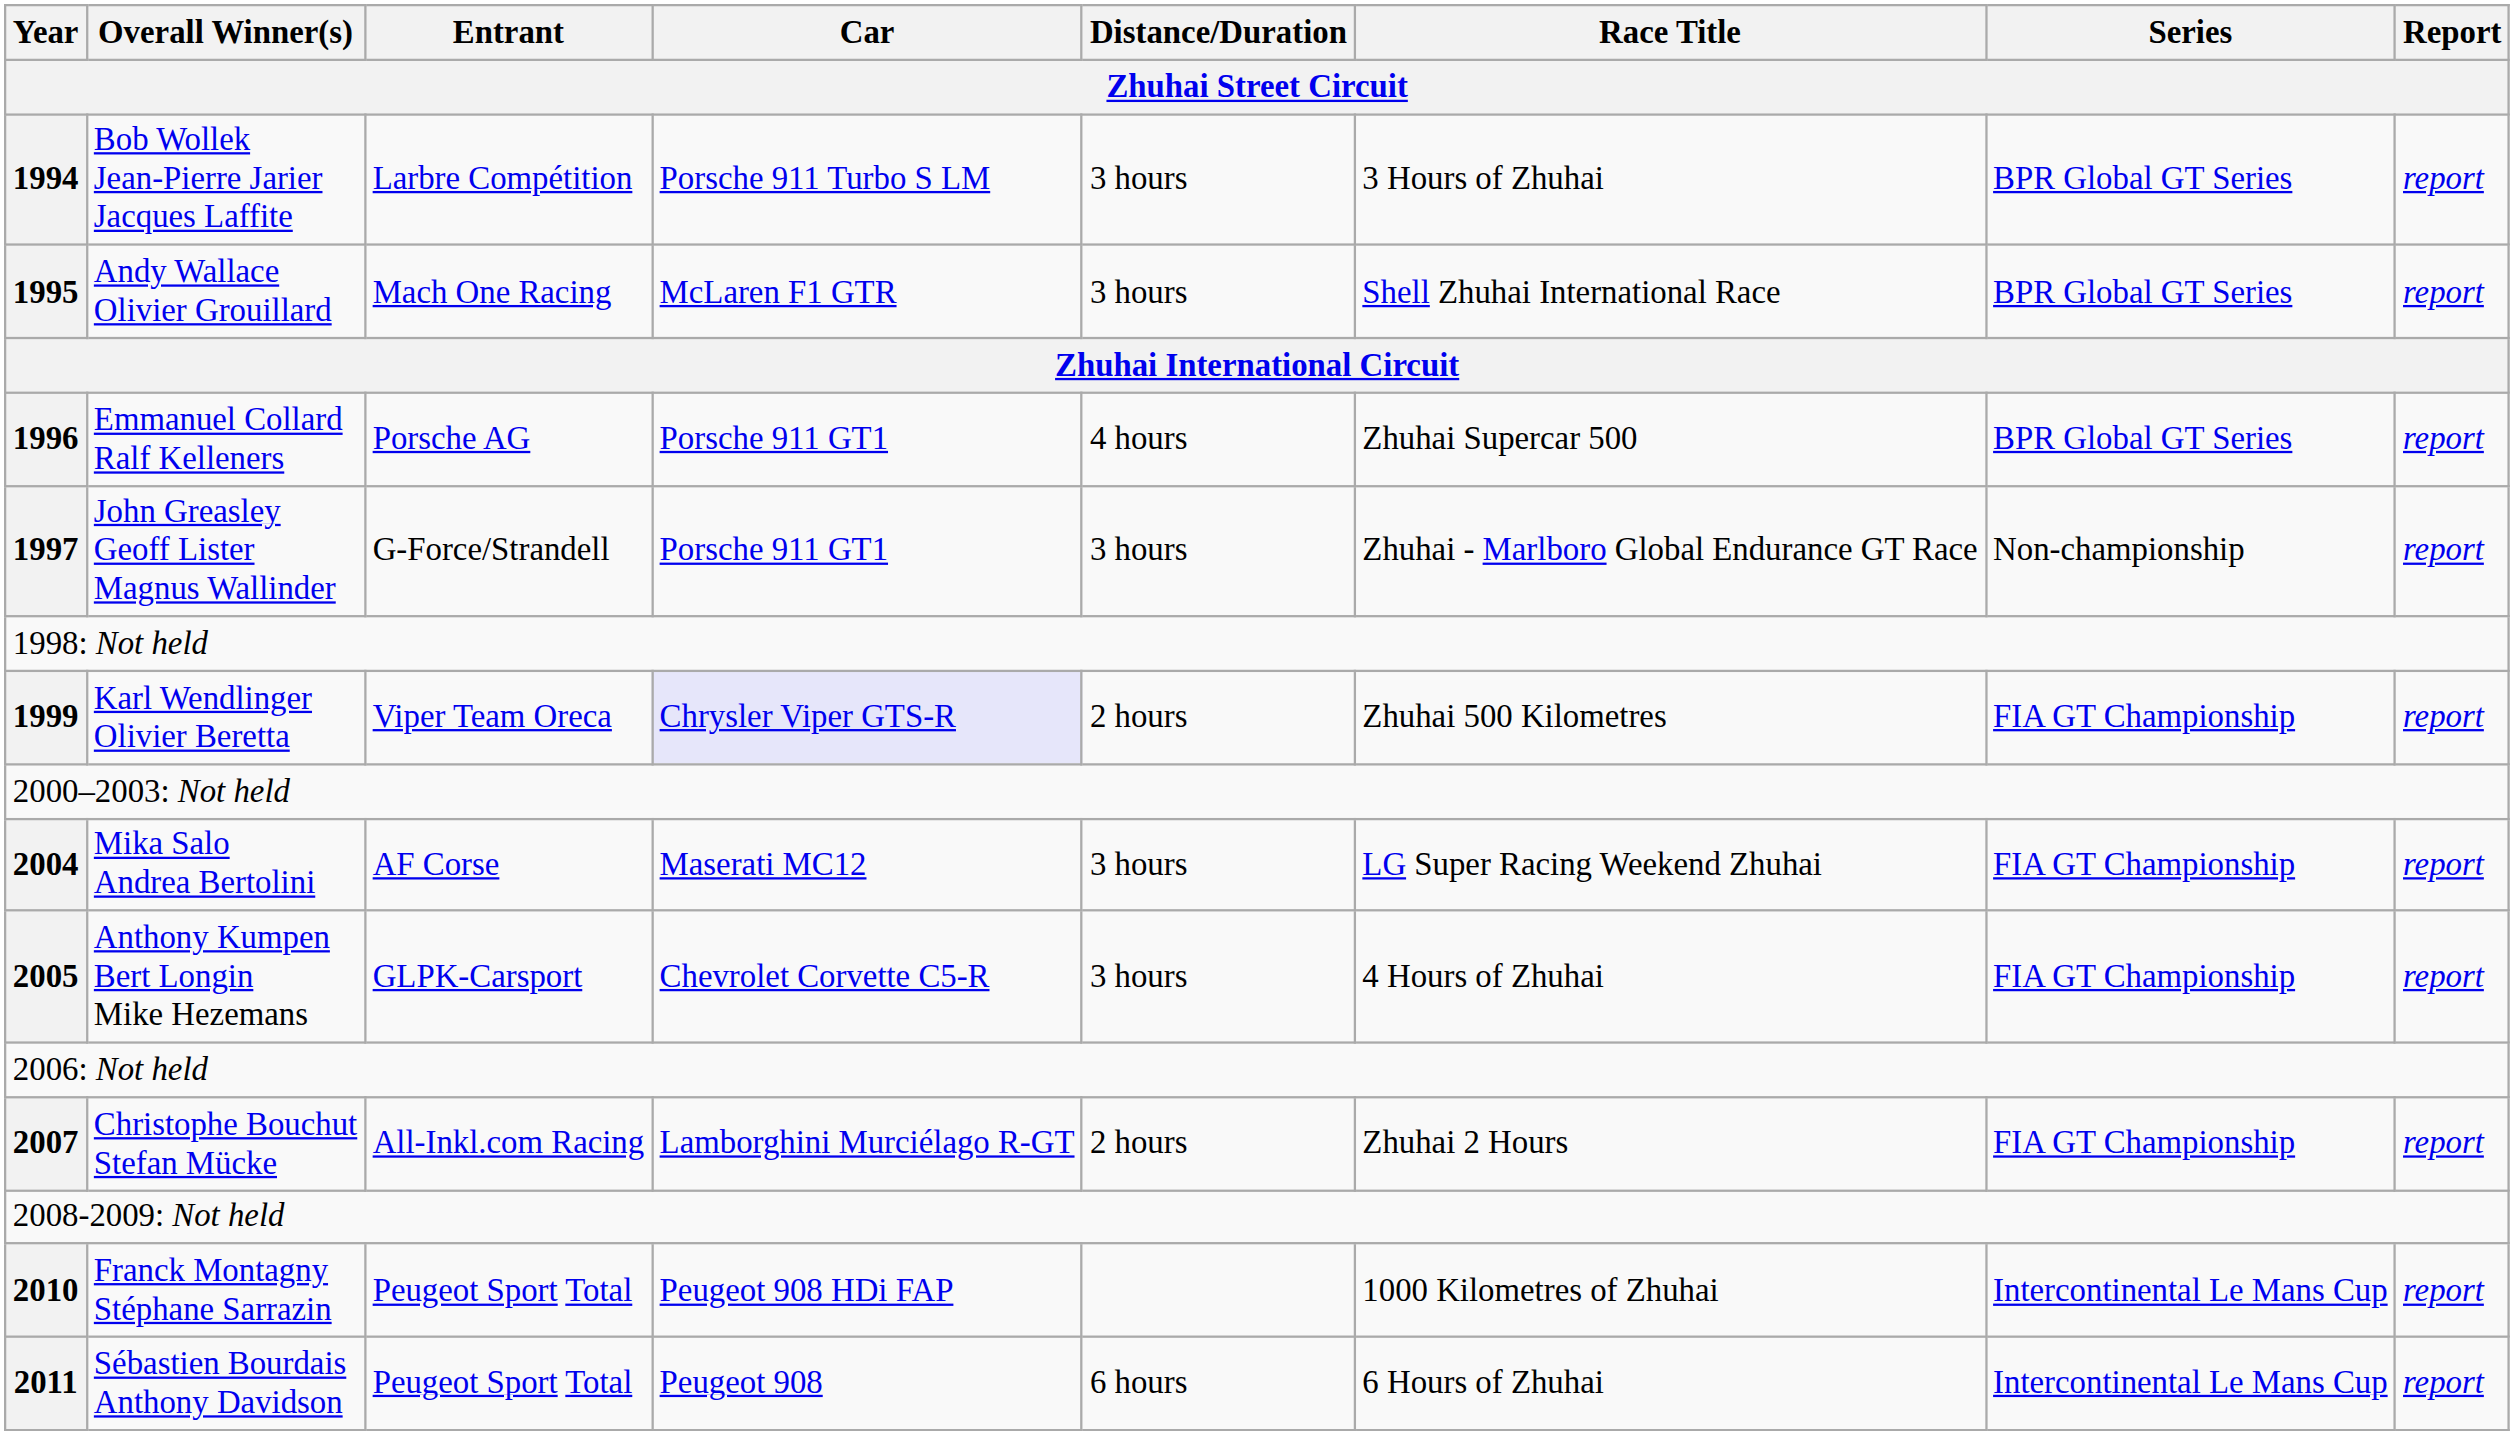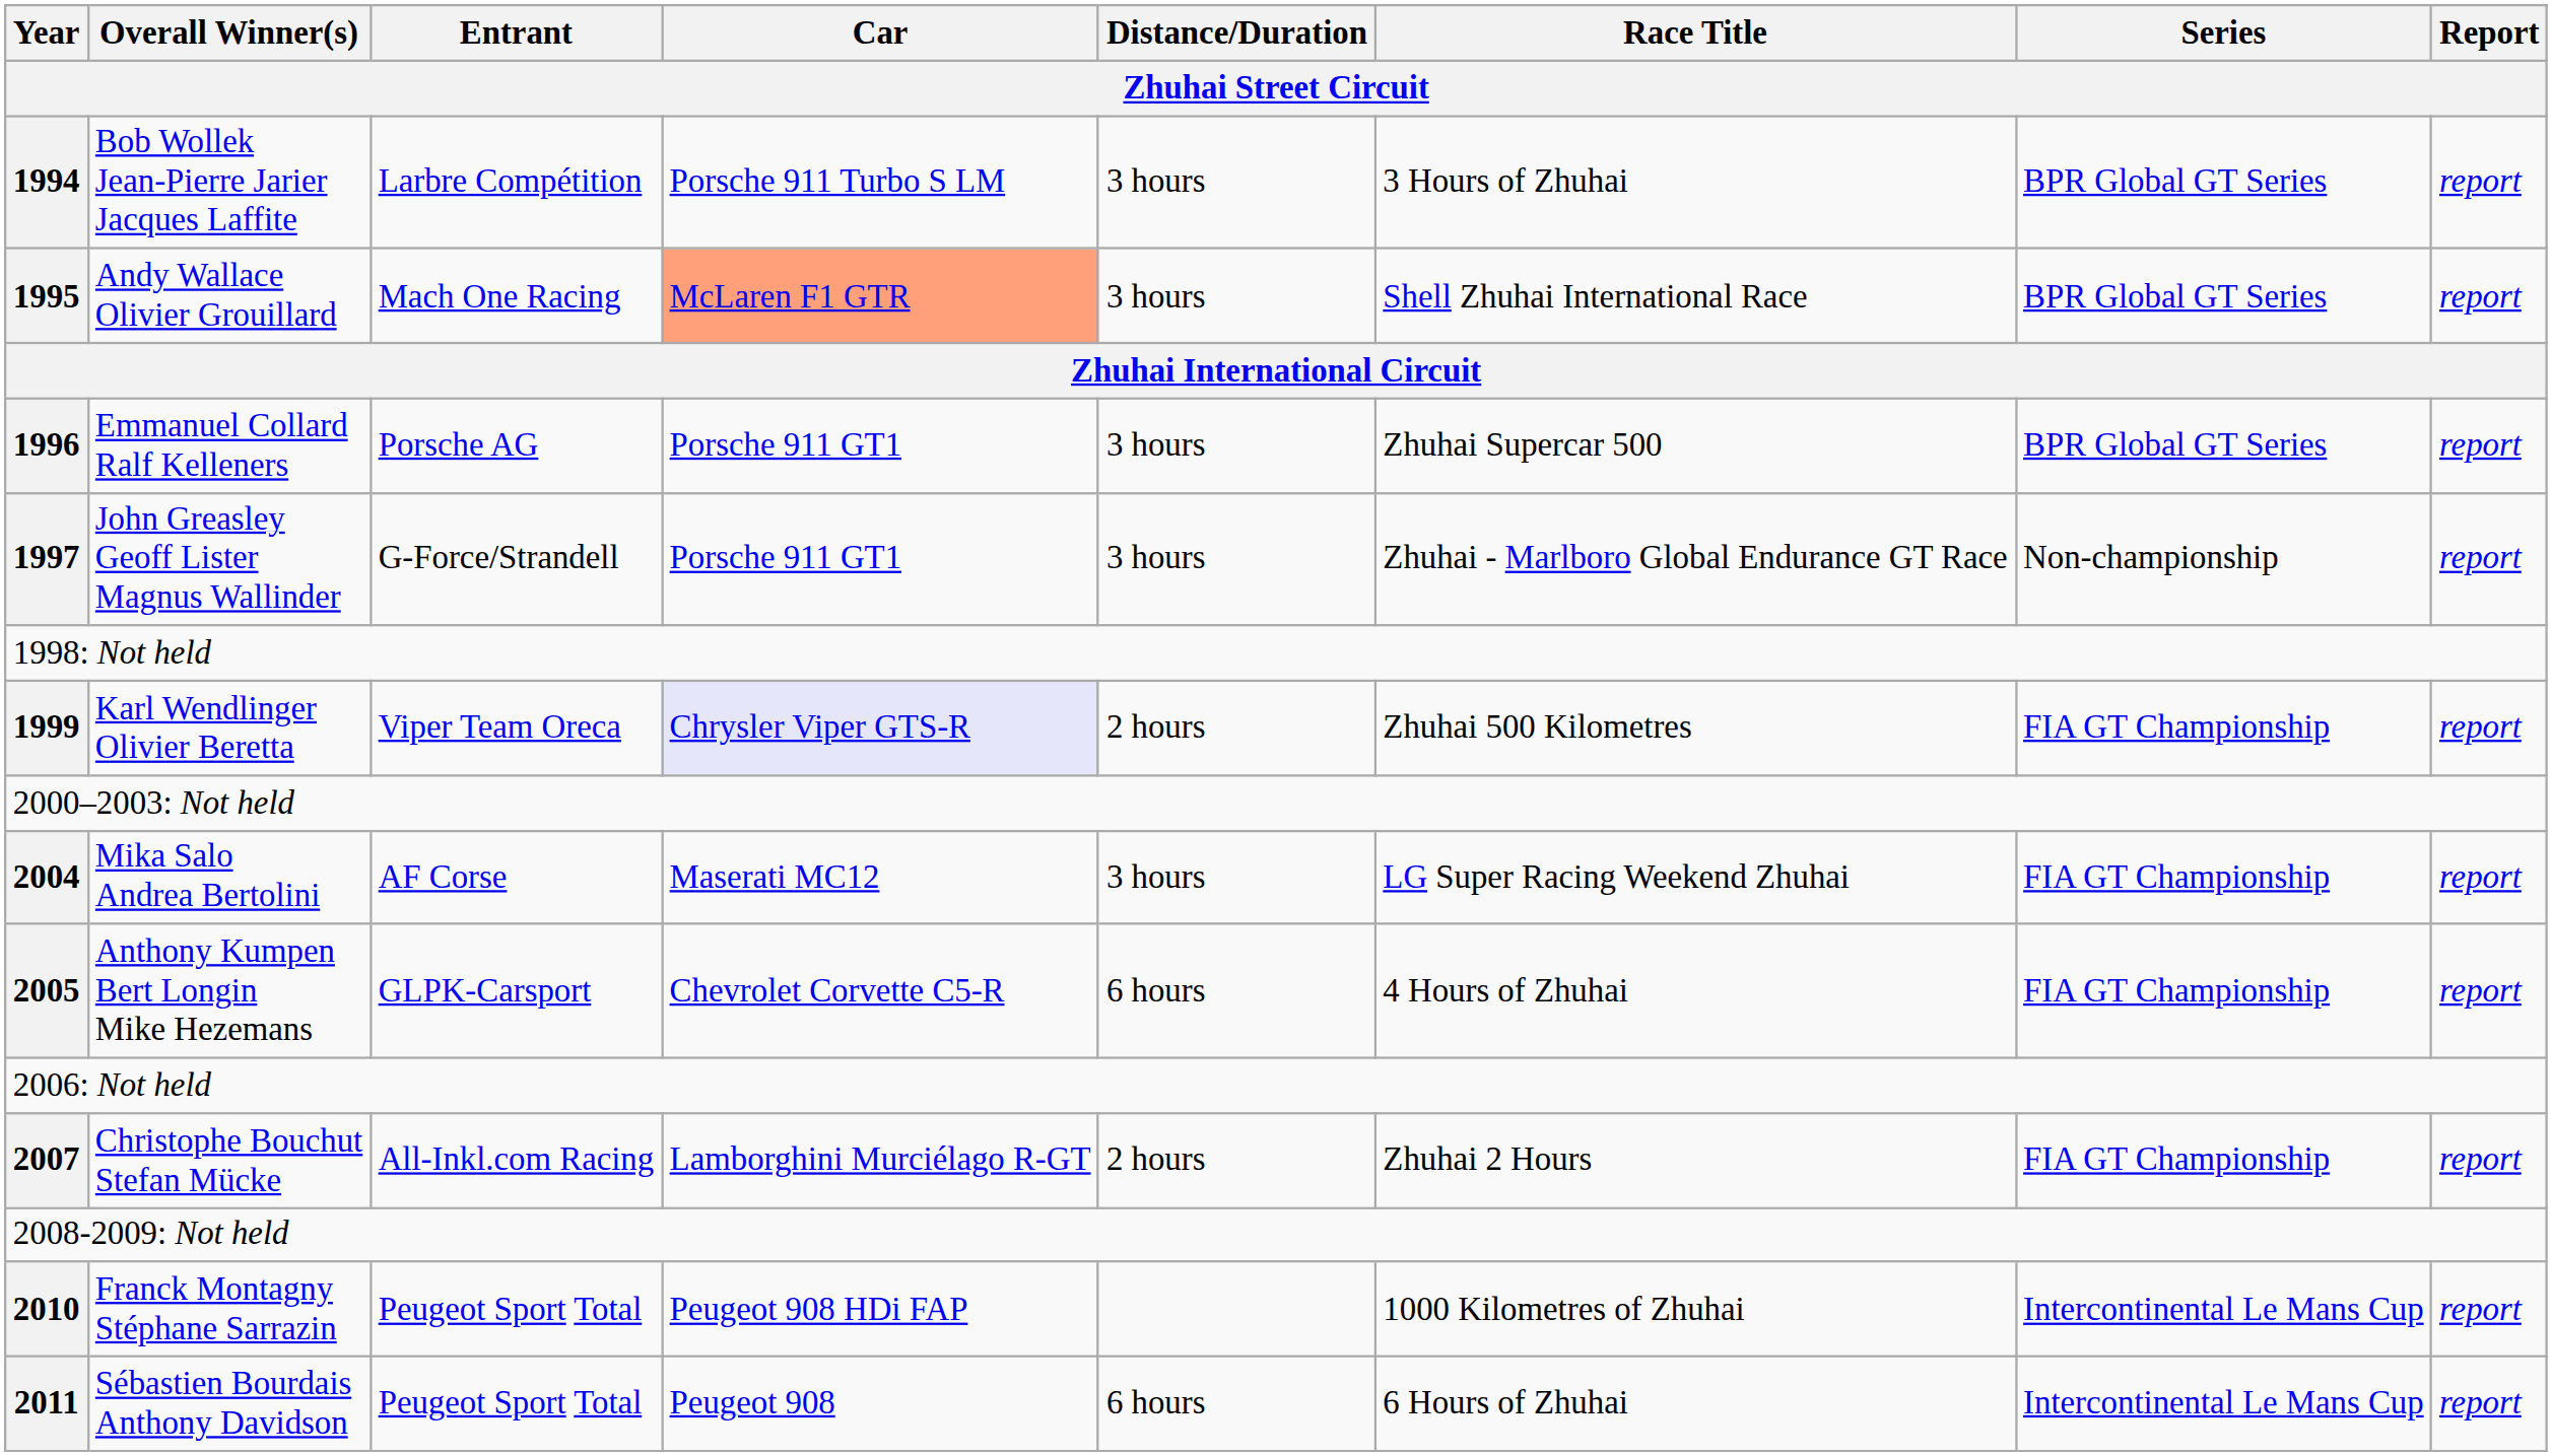 <table class="wikitable" style="font-size: 90%;">
 <tr>
 <th>Year</th>
 <th>Overall Winner(s)</th>
 <th>Entrant</th>
 <th>Car</th>
 <th>Distance/Duration</th>
 <th>Race Title</th>
 <th>Series</th>
 <th>Report</th>
 </tr>
 <tr>
 <th colspan=8><a href='#'>Zhuhai Street Circuit</a></th>
 </tr>
 <tr>
 <th>1994</th>
 <td> <a href='#'>Bob Wollek</a><br> <a href='#'>Jean-Pierre Jarier</a><br> <a href='#'>Jacques Laffite</a></td>
 <td> <a href='#'>Larbre Compétition</a></td>
 <td><a href='#'>Porsche 911 Turbo S LM</a></td>
 <td>3 hours</td>
 <td>3 Hours of Zhuhai</td>
 <td><a href='#'>BPR Global GT Series</a></td>
 <td><em><a href='#'>report</a></em></td>
 </tr>
 <tr>
 <th>1995</th>
 <td> <a href='#'>Andy Wallace</a><br> <a href='#'>Olivier Grouillard</a></td>
 <td> <a href='#'>Mach One Racing</a></td>
-<td><a href='#'>McLaren F1 GTR</a></td>
+<td style="background: lightsalmon;"><a href='#'>McLaren F1 GTR</a></td>
 <td>3 hours</td>
 <td><a href='#'>Shell</a> Zhuhai International Race</td>
 <td><a href='#'>BPR Global GT Series</a></td>
 <td><em><a href='#'>report</a></em></td>
 </tr>
 <tr>
 <th colspan=8><a href='#'>Zhuhai International Circuit</a></th>
 </tr>
 <tr>
 <th>1996</th>
 <td> <a href='#'>Emmanuel Collard</a><br> <a href='#'>Ralf Kelleners</a></td>
 <td> <a href='#'>Porsche AG</a></td>
 <td><a href='#'>Porsche 911 GT1</a></td>
-<td>4 hours</td>
+<td>3 hours</td>
 <td>Zhuhai Supercar 500</td>
 <td><a href='#'>BPR Global GT Series</a></td>
 <td><em><a href='#'>report</a></em></td>
 </tr>
 <tr>
 <th>1997</th>
 <td> <a href='#'>John Greasley</a><br> <a href='#'>Geoff Lister</a><br> <a href='#'>Magnus Wallinder</a></td>
 <td> G-Force/Strandell</td>
 <td><a href='#'>Porsche 911 GT1</a></td>
 <td>3 hours</td>
 <td>Zhuhai - <a href='#'>Marlboro</a> Global Endurance GT Race</td>
 <td>Non-championship</td>
 <td><em><a href='#'>report</a></em></td>
 </tr>
 <tr>
 <td colspan=8>1998: <em>Not held</em></td>
 </tr>
 <tr>
 <th>1999</th>
 <td> <a href='#'>Karl Wendlinger</a><br> <a href='#'>Olivier Beretta</a></td>
 <td> <a href='#'>Viper Team Oreca</a></td>
 <td style="background: lavender;"><a href='#'>Chrysler Viper GTS-R</a></td>
 <td>2 hours</td>
 <td>Zhuhai 500 Kilometres</td>
 <td><a href='#'>FIA GT Championship</a></td>
 <td><em><a href='#'>report</a></em></td>
 </tr>
 <tr>
 <td colspan=8>2000–2003: <em>Not held</em></td>
 </tr>
 <tr>
 <th>2004</th>
 <td> <a href='#'>Mika Salo</a><br> <a href='#'>Andrea Bertolini</a></td>
 <td> <a href='#'>AF Corse</a></td>
 <td><a href='#'>Maserati MC12</a></td>
 <td>3 hours</td>
 <td><a href='#'>LG</a> Super Racing Weekend Zhuhai</td>
 <td><a href='#'>FIA GT Championship</a></td>
 <td><em><a href='#'>report</a></em></td>
 </tr>
 <tr>
 <th>2005</th>
 <td> <a href='#'>Anthony Kumpen</a><br> <a href='#'>Bert Longin</a><br> Mike Hezemans</td>
 <td> <a href='#'>GLPK-Carsport</a></td>
 <td><a href='#'>Chevrolet Corvette C5-R</a></td>
-<td>3 hours</td>
+<td>6 hours</td>
 <td>4 Hours of Zhuhai</td>
 <td><a href='#'>FIA GT Championship</a></td>
 <td><em><a href='#'>report</a></em></td>
 </tr>
 <tr>
 <td colspan=8>2006: <em>Not held</em></td>
 </tr>
 <tr>
 <th>2007</th>
 <td> <a href='#'>Christophe Bouchut</a><br> <a href='#'>Stefan Mücke</a></td>
 <td> <a href='#'>All-Inkl.com Racing</a></td>
 <td><a href='#'>Lamborghini Murciélago R-GT</a></td>
 <td>2 hours</td>
 <td>Zhuhai 2 Hours</td>
 <td><a href='#'>FIA GT Championship</a></td>
 <td><em><a href='#'>report</a></em></td>
 </tr>
 <tr>
 <td colspan=8>2008-2009: <em>Not held</em></td>
 </tr>
 <tr>
 <th>2010</th>
 <td> <a href='#'>Franck Montagny</a><br> <a href='#'>Stéphane Sarrazin</a></td>
 <td> <a href='#'>Peugeot Sport</a> <a href='#'>Total</a></td>
 <td><a href='#'>Peugeot 908 HDi FAP</a></td>
 <td></td>
 <td>1000 Kilometres of Zhuhai</td>
 <td><a href='#'>Intercontinental Le Mans Cup</a></td>
 <td><em><a href='#'>report</a></em></td>
 </tr>
 <tr>
 <th>2011</th>
 <td> <a href='#'>Sébastien Bourdais</a><br> <a href='#'>Anthony Davidson</a></td>
 <td> <a href='#'>Peugeot Sport</a> <a href='#'>Total</a></td>
 <td><a href='#'>Peugeot 908</a></td>
 <td>6 hours</td>
 <td>6 Hours of Zhuhai</td>
 <td><a href='#'>Intercontinental Le Mans Cup</a></td>
 <td><em><a href='#'>report</a></em></td>
 </tr>
 </table>
